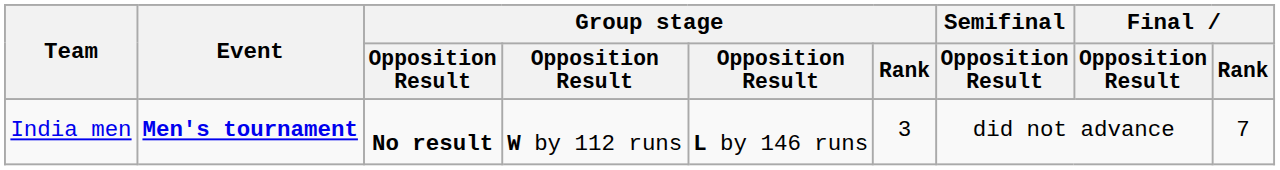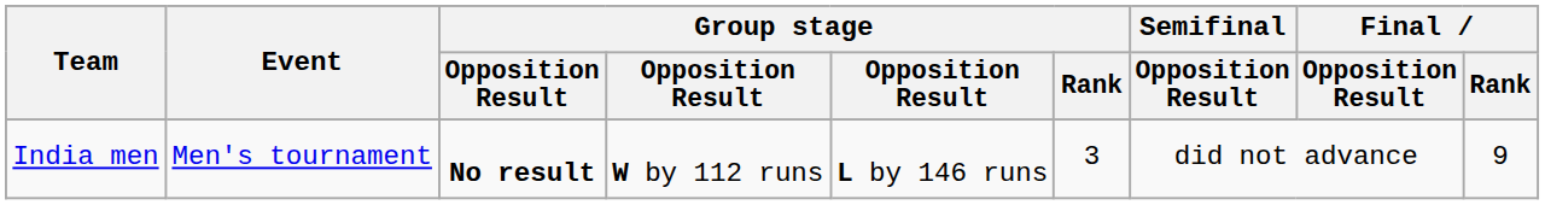 <table class=wikitable style=font-size:90%>
 <tr>
 <th rowspan=2>Team</th>
 <th rowspan=2>Event</th>
 <th colspan=4>Group stage</th>
 <th>Semifinal</th>
 <th colspan=2>Final / </th>
 </tr>
 <tr style=font-size:95%>
 <th>Opposition<br>Result</th>
 <th>Opposition<br>Result</th>
 <th>Opposition<br>Result</th>
 <th>Rank</th>
 <th>Opposition<br>Result</th>
 <th>Opposition<br>Result</th>
 <th>Rank</th>
 </tr>
 <tr align=center>
 <td align=left><a href='#'>India men</a></td>
-<td align=left><strong><a href='#'>Men's tournament</a></strong></td>
+<td align=left><a href='#'>Men's tournament</a></td>
 <td><strong><br> No result</strong></td>
 <td><br> <strong>W</strong> by 112 runs</td>
 <td><br> <strong>L</strong> by 146 runs</td>
 <td>3</td>
 <td colspan=2>did not advance</td>
-<td>7</td>
+<td>9</td>
 </tr>
 </table>
